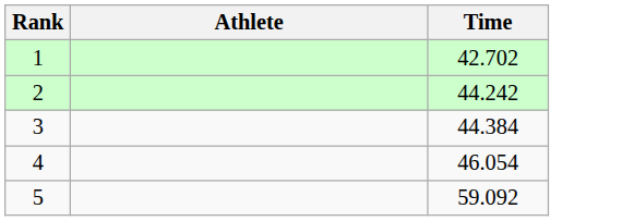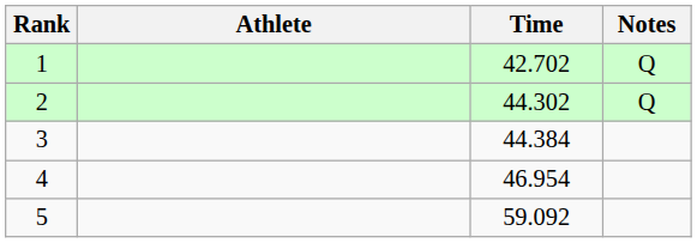 <table class=wikitable style="text-align:center">
 <tr>
 <th width=40>Rank</th>
 <th width=250>Athlete</th>
 <th width=80>Time</th>
+<th width=50>Notes</th>
 </tr>
 <tr bgcolor=ccffcc>
 <td>1</td>
 <td align=left></td>
 <td>42.702</td>
+<td>Q</td>
 </tr>
 <tr bgcolor=ccffcc>
 <td>2</td>
 <td align=left></td>
-<td>44.242</td>
+<td>44.302</td>
+<td>Q</td>
 </tr>
 <tr>
 <td>3</td>
 <td align=left></td>
 <td>44.384</td>
+<td></td>
 </tr>
 <tr>
 <td>4</td>
 <td align=left></td>
-<td>46.054</td>
+<td>46.954</td>
+<td></td>
 </tr>
 <tr>
 <td>5</td>
 <td align=left></td>
 <td>59.092</td>
+<td></td>
 </tr>
 </table>
